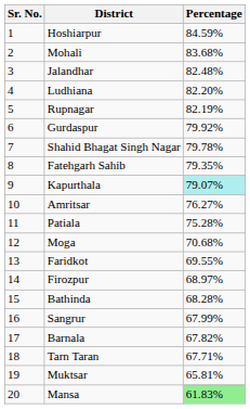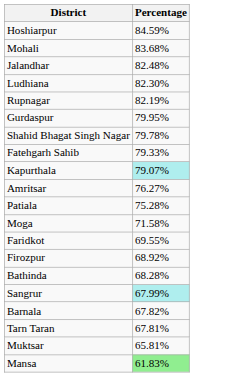 <table class="wikitable sortable">
 <tr>
-<th>Sr. No.</th>
 <th>District</th>
 <th>Percentage</th>
 </tr>
 <tr>
-<td>1</td>
 <td>Hoshiarpur</td>
 <td>84.59%</td>
 </tr>
 <tr>
-<td>2</td>
 <td>Mohali</td>
 <td>83.68%</td>
 </tr>
 <tr>
-<td>3</td>
 <td>Jalandhar</td>
 <td>82.48%</td>
 </tr>
 <tr>
-<td>4</td>
 <td>Ludhiana</td>
-<td>82.20%</td>
+<td>82.30%</td>
 </tr>
 <tr>
-<td>5</td>
 <td>Rupnagar</td>
 <td>82.19%</td>
 </tr>
 <tr>
-<td>6</td>
 <td>Gurdaspur</td>
-<td>79.92%</td>
+<td>79.95%</td>
 </tr>
 <tr>
-<td>7</td>
 <td>Shahid Bhagat Singh Nagar</td>
 <td>79.78%</td>
 </tr>
 <tr>
-<td>8</td>
 <td>Fatehgarh Sahib</td>
-<td>79.35%</td>
+<td>79.33%</td>
 </tr>
 <tr>
-<td>9</td>
 <td>Kapurthala</td>
 <td style="background: paleturquoise;">79.07%</td>
 </tr>
 <tr>
-<td>10</td>
 <td>Amritsar</td>
 <td>76.27%</td>
 </tr>
 <tr>
-<td>11</td>
 <td>Patiala</td>
 <td>75.28%</td>
 </tr>
 <tr>
-<td>12</td>
 <td>Moga</td>
-<td>70.68%</td>
+<td>71.58%</td>
 </tr>
 <tr>
-<td>13</td>
 <td>Faridkot</td>
 <td>69.55%</td>
 </tr>
 <tr>
-<td>14</td>
 <td>Firozpur</td>
-<td>68.97%</td>
+<td>68.92%</td>
 </tr>
 <tr>
-<td>15</td>
 <td>Bathinda</td>
 <td>68.28%</td>
 </tr>
 <tr>
-<td>16</td>
 <td>Sangrur</td>
-<td>67.99%</td>
+<td style="background: paleturquoise;">67.99%</td>
 </tr>
 <tr>
-<td>17</td>
 <td>Barnala</td>
 <td>67.82%</td>
 </tr>
 <tr>
-<td>18</td>
 <td>Tarn Taran</td>
-<td>67.71%</td>
+<td>67.81%</td>
 </tr>
 <tr>
-<td>19</td>
 <td>Muktsar</td>
 <td>65.81%</td>
 </tr>
 <tr>
-<td>20</td>
 <td>Mansa</td>
 <td style="background: lightgreen;">61.83%</td>
 </tr>
 </table>
